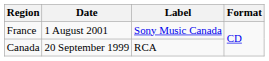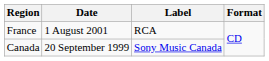 <table class="wikitable">
 <tr>
 <th>Region</th>
 <th>Date</th>
 <th>Label</th>
 <th>Format</th>
 </tr>
 <tr>
 <td>France</td>
 <td>1 August 2001</td>
-<td><a href='#'>Sony Music Canada</a></td>
+<td>RCA</td>
 <td rowspan="2"><a href='#'>CD</a></td>
 </tr>
 <tr>
 <td>Canada</td>
 <td>20 September 1999</td>
-<td>RCA</td>
+<td><a href='#'>Sony Music Canada</a></td>
 </tr>
 </table>
